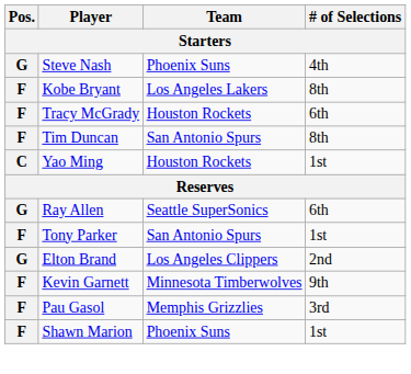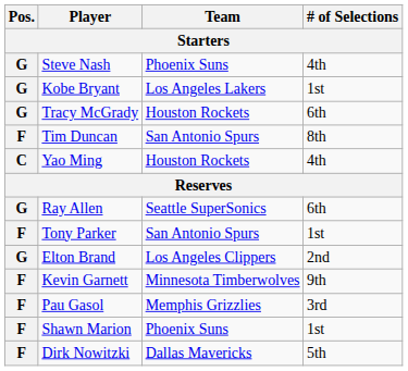 <table class="wikitable">
 <tr>
 <th>Pos.</th>
 <th>Player</th>
 <th>Team</th>
 <th># of Selections</th>
 </tr>
 <tr>
 <th colspan="4">Starters</th>
 </tr>
 <tr>
 <th>G</th>
 <td><a href='#'>Steve Nash</a></td>
 <td><a href='#'>Phoenix Suns</a></td>
 <td>4th</td>
 </tr>
 <tr>
-<th>F</th>
+<th>G</th>
 <td><a href='#'>Kobe Bryant</a></td>
 <td><a href='#'>Los Angeles Lakers</a></td>
-<td>8th</td>
+<td>1st</td>
 </tr>
 <tr>
-<th>F</th>
+<th>G</th>
 <td><a href='#'>Tracy McGrady</a></td>
 <td><a href='#'>Houston Rockets</a></td>
 <td>6th</td>
 </tr>
 <tr>
 <th>F</th>
 <td><a href='#'>Tim Duncan</a></td>
 <td><a href='#'>San Antonio Spurs</a></td>
 <td>8th</td>
 </tr>
 <tr>
 <th>C</th>
 <td><a href='#'>Yao Ming</a></td>
 <td><a href='#'>Houston Rockets</a></td>
-<td>1st</td>
+<td>4th</td>
 </tr>
 <tr>
 <th colspan="4">Reserves</th>
 </tr>
 <tr>
 <th>G</th>
 <td><a href='#'>Ray Allen</a></td>
 <td><a href='#'>Seattle SuperSonics</a></td>
 <td>6th</td>
 </tr>
 <tr>
 <th>F</th>
 <td><a href='#'>Tony Parker</a></td>
 <td><a href='#'>San Antonio Spurs</a></td>
 <td>1st</td>
 </tr>
 <tr>
 <th>G</th>
 <td><a href='#'>Elton Brand</a></td>
 <td><a href='#'>Los Angeles Clippers</a></td>
 <td>2nd</td>
 </tr>
 <tr>
 <th>F</th>
 <td><a href='#'>Kevin Garnett</a></td>
 <td><a href='#'>Minnesota Timberwolves</a></td>
 <td>9th</td>
 </tr>
 <tr>
 <th>F</th>
 <td><a href='#'>Pau Gasol</a></td>
 <td><a href='#'>Memphis Grizzlies</a></td>
 <td>3rd</td>
 </tr>
 <tr>
 <th>F</th>
 <td><a href='#'>Shawn Marion</a></td>
 <td><a href='#'>Phoenix Suns</a></td>
 <td>1st</td>
 </tr>
+<tr>
+<th>F</th>
+<td><a href='#'>Dirk Nowitzki</a></td>
+<td><a href='#'>Dallas Mavericks</a></td>
+<td>5th</td>
+</tr>
 </table>
